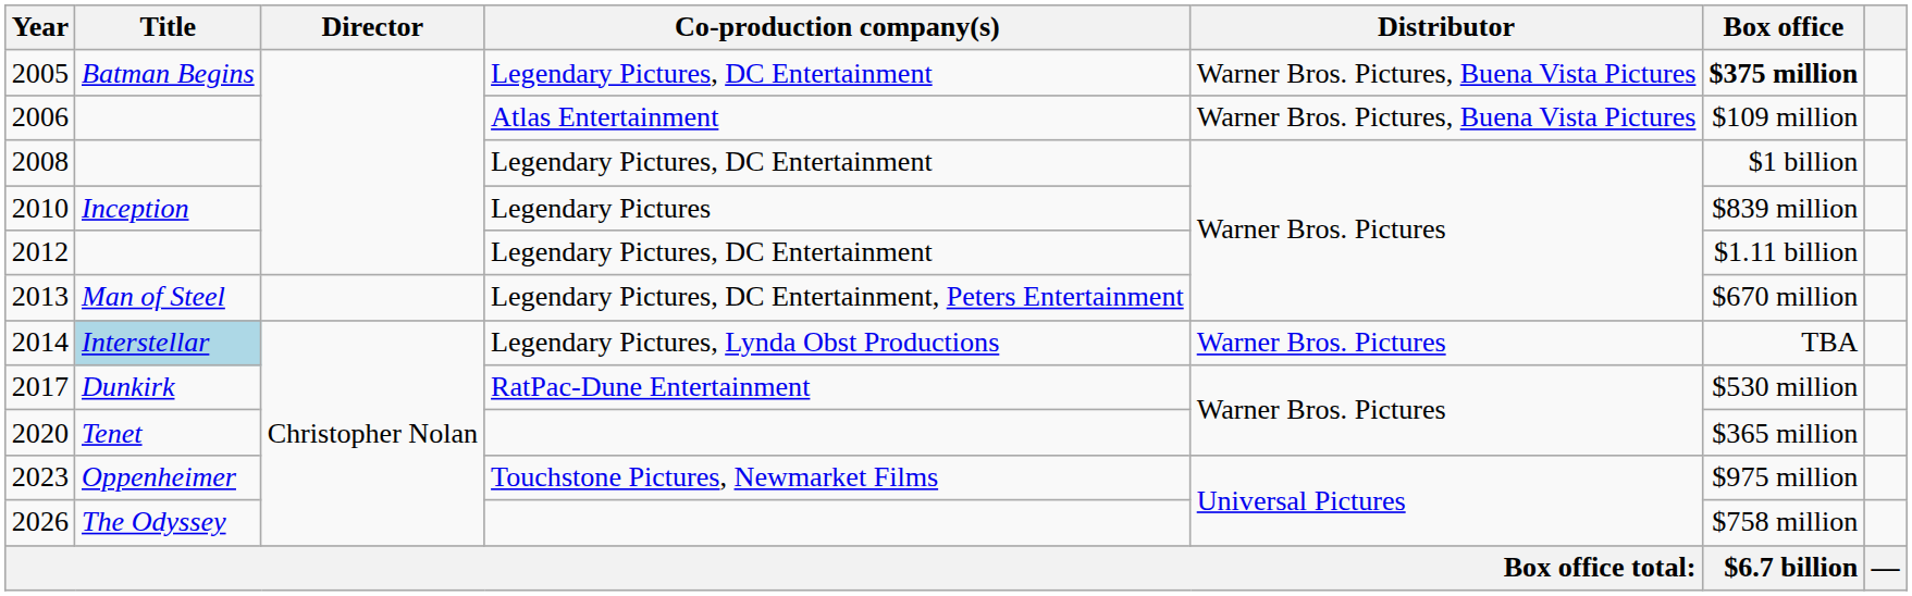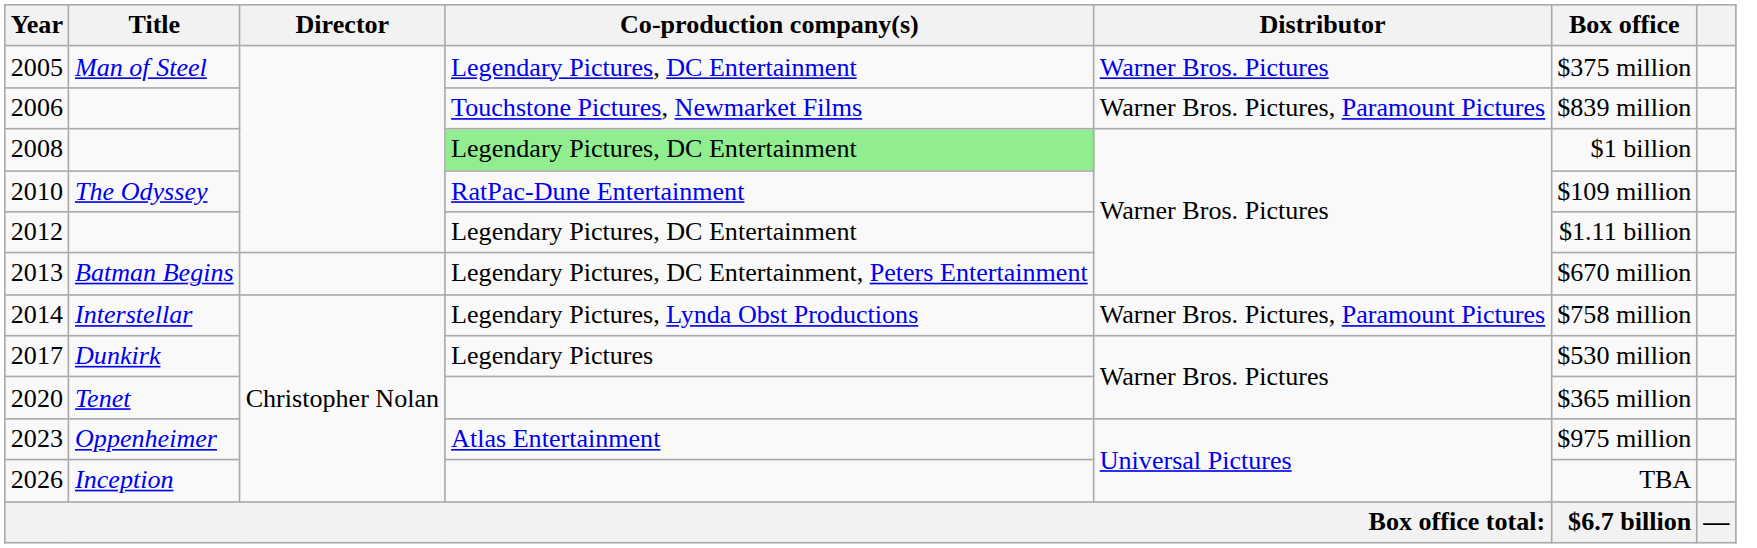 <table class="wikitable sortable">
 <tr>
 <th>Year</th>
 <th>Title</th>
 <th>Director</th>
 <th>Co-production company(s)</th>
 <th>Distributor</th>
 <th>Box office</th>
 <th class="unsortable"></th>
 </tr>
 <tr>
 <td>2005</td>
-<td><em><a href='#'>Batman Begins</a></em></td>
+<td><em><a href='#'>Man of Steel</a></em></td>
 <td rowspan="5"></td>
 <td><a href='#'>Legendary Pictures</a>, <a href='#'>DC Entertainment</a></td>
-<td>Warner Bros. Pictures, <a href='#'>Buena Vista Pictures</a></td>
-<td style="text-align:right"><strong>$375 million</strong></td>
+<td><a href='#'>Warner Bros. Pictures</a></td>
+<td style="text-align:right">$375 million</td>
 <td style="text-align:center"></td>
 </tr>
 <tr>
 <td>2006</td>
 <td></td>
-<td><a href='#'>Atlas Entertainment</a></td>
-<td>Warner Bros. Pictures, <a href='#'>Buena Vista Pictures</a></td>
-<td style="text-align:right">$109 million</td>
+<td><a href='#'>Touchstone Pictures</a>, <a href='#'>Newmarket Films</a></td>
+<td>Warner Bros. Pictures, <a href='#'>Paramount Pictures</a></td>
+<td style="text-align:right">$839 million</td>
 <td style="text-align:center"></td>
 </tr>
 <tr>
 <td>2008</td>
 <td></td>
-<td>Legendary Pictures, DC Entertainment</td>
+<td style="background: lightgreen;">Legendary Pictures, DC Entertainment</td>
 <td rowspan="4">Warner Bros. Pictures</td>
 <td style="text-align:right">$1 billion</td>
 <td style="text-align:center"></td>
 </tr>
 <tr>
 <td>2010</td>
-<td><em><a href='#'>Inception</a></em></td>
-<td>Legendary Pictures</td>
-<td style="text-align:right">$839 million</td>
+<td><em><a href='#'>The Odyssey</a></em></td>
+<td><a href='#'>RatPac-Dune Entertainment</a></td>
+<td style="text-align:right">$109 million</td>
 <td style="text-align:center"></td>
 </tr>
 <tr>
 <td>2012</td>
 <td></td>
 <td>Legendary Pictures, DC Entertainment</td>
 <td style="text-align:right">$1.11 billion</td>
 <td style="text-align:center"></td>
 </tr>
 <tr>
 <td>2013</td>
-<td><em><a href='#'>Man of Steel</a></em></td>
+<td><em><a href='#'>Batman Begins</a></em></td>
 <td></td>
 <td>Legendary Pictures, DC Entertainment, <a href='#'>Peters Entertainment</a></td>
 <td style="text-align:right">$670 million</td>
 <td style="text-align:center"></td>
 </tr>
 <tr>
 <td>2014</td>
-<td style="background: lightblue;"><em><a href='#'>Interstellar</a></em></td>
+<td><em><a href='#'>Interstellar</a></em></td>
 <td rowspan="5">Christopher Nolan</td>
 <td>Legendary Pictures, <a href='#'>Lynda Obst Productions</a></td>
-<td><a href='#'>Warner Bros. Pictures</a></td>
-<td style="text-align:right">TBA</td>
+<td>Warner Bros. Pictures, <a href='#'>Paramount Pictures</a></td>
+<td style="text-align:right">$758 million</td>
 <td style="text-align:center"></td>
 </tr>
 <tr>
 <td>2017</td>
 <td><em><a href='#'>Dunkirk</a></em></td>
-<td><a href='#'>RatPac-Dune Entertainment</a></td>
+<td>Legendary Pictures</td>
 <td rowspan="2">Warner Bros. Pictures</td>
 <td style="text-align:right">$530 million</td>
 <td style="text-align:center"></td>
 </tr>
 <tr>
 <td>2020</td>
 <td><em><a href='#'>Tenet</a></em></td>
 <td></td>
 <td style="text-align:right">$365 million</td>
 <td style="text-align:center"></td>
 </tr>
 <tr>
 <td>2023</td>
 <td><em><a href='#'>Oppenheimer</a></em></td>
-<td><a href='#'>Touchstone Pictures</a>, <a href='#'>Newmarket Films</a></td>
+<td><a href='#'>Atlas Entertainment</a></td>
 <td rowspan="2"><a href='#'>Universal Pictures</a></td>
 <td style="text-align:right">$975 million</td>
 <td style="text-align:center"></td>
 </tr>
 <tr>
 <td>2026</td>
-<td><em><a href='#'>The Odyssey</a></em></td>
+<td><em><a href='#'>Inception</a></em></td>
 <td></td>
-<td style="text-align:right">$758 million</td>
+<td style="text-align:right">TBA</td>
 <td style="text-align:center"></td>
 </tr>
 <tr class="sortbottom">
 <td colspan="5" style="text-align:right; background:#F2F2F2"><strong>Box office total:</strong></td>
 <td style="text-align:right; background:#F2F2F2"><strong>$6.7 billion</strong></td>
 <td style="text-align:center; background:#F2F2F2"><strong>—</strong></td>
 </tr>
 </table>
